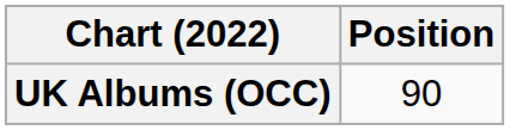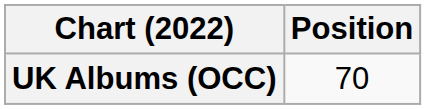 <table class="wikitable plainrowheaders" style="text-align:center">
 <tr>
 <th scope="col">Chart (2022)</th>
 <th scope="col">Position</th>
 </tr>
 <tr>
 <th scope="row">UK Albums (OCC)</th>
-<td>90</td>
+<td>70</td>
 </tr>
 </table>
